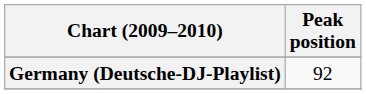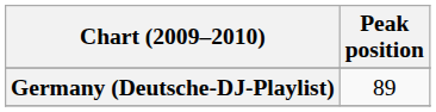 <table class="wikitable sortable plainrowheaders" style="text-align:center">
 <tr>
 <th scope="col">Chart (2009–2010)</th>
 <th scope="col">Peak<br>position</th>
 </tr>
 <tr>
 </tr>
 <tr>
 <th scope="row">Germany (Deutsche-DJ-Playlist)</th>
-<td>92</td>
+<td>89</td>
 </tr>
 <tr>
 </tr>
 <tr>
 </tr>
 <tr>
 </tr>
 </table>
